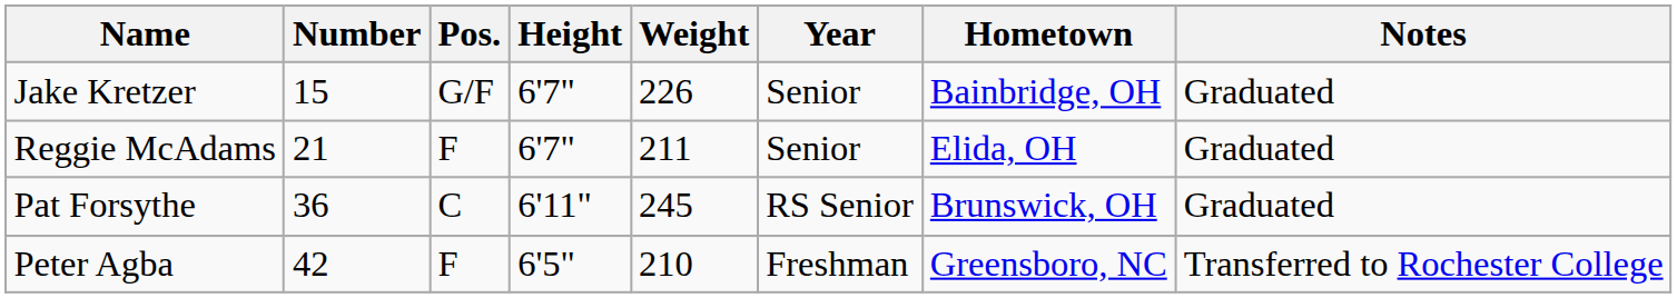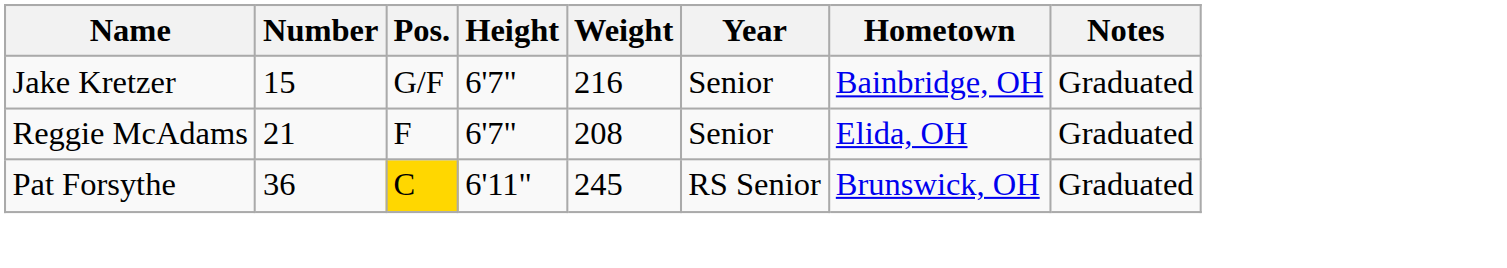 <table class="wikitable sortable" border="1">
 <tr>
 <th>Name</th>
 <th>Number</th>
 <th>Pos.</th>
 <th>Height</th>
 <th>Weight</th>
 <th>Year</th>
 <th>Hometown</th>
 <th class="unsortable">Notes</th>
 </tr>
 <tr>
 <td>Jake Kretzer</td>
 <td>15</td>
 <td>G/F</td>
 <td>6'7"</td>
-<td>226</td>
+<td>216</td>
 <td>Senior</td>
 <td><a href='#'>Bainbridge, OH</a></td>
 <td>Graduated</td>
 </tr>
 <tr>
 <td>Reggie McAdams</td>
 <td>21</td>
 <td>F</td>
 <td>6'7"</td>
-<td>211</td>
+<td>208</td>
 <td>Senior</td>
 <td><a href='#'>Elida, OH</a></td>
 <td>Graduated</td>
 </tr>
 <tr>
 <td>Pat Forsythe</td>
 <td>36</td>
-<td>C</td>
+<td style="background: gold;">C</td>
 <td>6'11"</td>
 <td>245</td>
 <td>RS Senior</td>
 <td><a href='#'>Brunswick, OH</a></td>
 <td>Graduated</td>
 </tr>
-<tr>
-<td>Peter Agba</td>
-<td>42</td>
-<td>F</td>
-<td>6'5"</td>
-<td>210</td>
-<td>Freshman</td>
-<td><a href='#'>Greensboro, NC</a></td>
-<td>Transferred to <a href='#'>Rochester College</a></td>
-</tr>
 </table>
